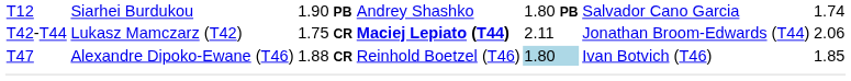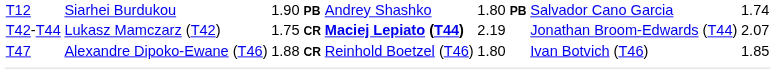 <table>
 <tr>
 <td><a href='#'>T12</a></td>
 <td><a href='#'>Siarhei Burdukou</a><br></td>
 <td>1.90 <small><strong>PB</strong></small></td>
 <td><a href='#'>Andrey Shashko</a><br></td>
 <td>1.80 <small><strong>PB</strong></small></td>
 <td><a href='#'>Salvador Cano Garcia</a><br></td>
 <td>1.74</td>
 </tr>
 <tr>
 <td><a href='#'>T42</a>-<a href='#'>T44</a></td>
 <td><a href='#'>Lukasz Mamczarz</a> (<a href='#'>T42</a>)<br></td>
 <td>1.75 <small><strong>CR</strong></small></td>
 <td><strong><a href='#'>Maciej Lepiato</a> (<a href='#'>T44</a>)<br></strong></td>
-<td>2.11</td>
+<td>2.19</td>
 <td><a href='#'>Jonathan Broom-Edwards</a> (<a href='#'>T44</a>)<br></td>
-<td>2.06</td>
+<td>2.07</td>
 </tr>
 <tr>
 <td><a href='#'>T47</a></td>
 <td><a href='#'>Alexandre Dipoko-Ewane</a> (<a href='#'>T46</a>) <br></td>
 <td>1.88 <small><strong>CR</strong></small></td>
 <td><a href='#'>Reinhold Boetzel</a> (<a href='#'>T46</a>)<br></td>
-<td style="background: lightblue;">1.80</td>
+<td>1.80</td>
 <td><a href='#'>Ivan Botvich</a> (<a href='#'>T46</a>)<br></td>
 <td>1.85</td>
 </tr>
 <tr>
 <td colspan=7></td>
 </tr>
 <tr>
 </tr>
 <tr bgcolor= e8e8e8>
 <td colspan=7></td>
 </tr>
 </table>
